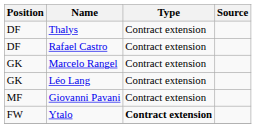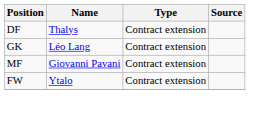 <table class="wikitable" style="text-align:"width:100px"; font-size:95%; width:35%;">
 <tr>
 <th style="background:#00000; color:black; text-align:center;">Position</th>
 <th style="background:#00000; color:black; text-align:center;">Name</th>
 <th style="background:#00000; color:black; text-align:center;">Type</th>
 <th style="background:#00000; color:black; text-align:center;">Source</th>
 </tr>
 <tr>
 <td>DF</td>
 <td><a href='#'>Thalys</a></td>
-<td>Contract extension</td>
-<td></td>
-</tr>
-<tr>
-<td>DF</td>
-<td><a href='#'>Rafael Castro</a></td>
-<td>Contract extension</td>
-<td></td>
-</tr>
-<tr>
-<td>GK</td>
-<td><a href='#'>Marcelo Rangel</a></td>
 <td>Contract extension</td>
 <td></td>
 </tr>
 <tr>
 <td>GK</td>
 <td><a href='#'>Léo Lang</a></td>
 <td>Contract extension</td>
 <td></td>
 </tr>
 <tr>
 <td>MF</td>
 <td><a href='#'>Giovanni Pavani</a></td>
 <td>Contract extension</td>
 <td></td>
 </tr>
 <tr>
 <td>FW</td>
 <td><a href='#'>Ytalo</a></td>
-<td><strong>Contract extension</strong></td>
+<td>Contract extension</td>
 <td></td>
 </tr>
 <tr>
 </tr>
 </table>
